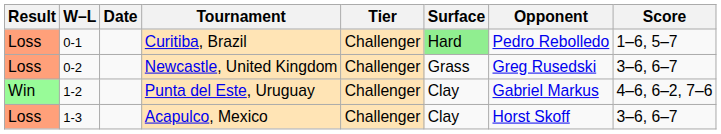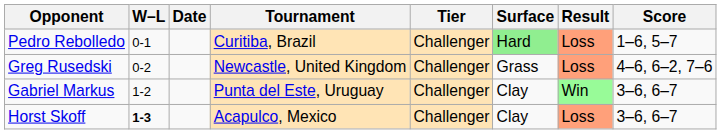 <table class="sortable wikitable">
 <tr>
-<th>Result</th>
+<th>Opponent</th>
 <th class="unsortable">W–L</th>
 <th>Date</th>
 <th>Tournament</th>
 <th>Tier</th>
 <th>Surface</th>
-<th>Opponent</th>
+<th>Result</th>
 <th class="unsortable">Score</th>
 </tr>
 <tr>
-<td style="background:#ffa07a;">Loss</td>
+<td> <a href='#'>Pedro Rebolledo</a></td>
 <td><small>0-1</small></td>
 <td></td>
 <td style="background:moccasin;"><a href='#'>Curitiba</a>, Brazil</td>
 <td style="background:moccasin;">Challenger</td>
 <td style="background: lightgreen;">Hard</td>
-<td> <a href='#'>Pedro Rebolledo</a></td>
+<td style="background:#ffa07a;">Loss</td>
 <td>1–6, 5–7</td>
 </tr>
 <tr>
-<td style="background:#ffa07a;">Loss</td>
+<td> <a href='#'>Greg Rusedski</a></td>
 <td><small>0-2</small></td>
 <td></td>
 <td style="background:moccasin;"><a href='#'>Newcastle</a>, United Kingdom</td>
 <td style="background:moccasin;">Challenger</td>
 <td>Grass</td>
-<td> <a href='#'>Greg Rusedski</a></td>
-<td>3–6, 6–7</td>
+<td style="background:#ffa07a;">Loss</td>
+<td>4–6, 6–2, 7–6</td>
 </tr>
 <tr>
-<td style="background:#98fb98;">Win</td>
+<td> <a href='#'>Gabriel Markus</a></td>
 <td><small>1-2</small></td>
 <td></td>
 <td style="background:moccasin;"><a href='#'>Punta del Este</a>, Uruguay</td>
 <td style="background:moccasin;">Challenger</td>
 <td>Clay</td>
-<td> <a href='#'>Gabriel Markus</a></td>
-<td>4–6, 6–2, 7–6</td>
+<td style="background:#98fb98;">Win</td>
+<td>3–6, 6–7</td>
 </tr>
 <tr>
-<td style="background:#ffa07a;">Loss</td>
-<td><small>1-3</small></td>
+<td> <a href='#'>Horst Skoff</a></td>
+<td><strong><small>1-3</small></strong></td>
 <td></td>
 <td style="background:moccasin;"><a href='#'>Acapulco</a>, Mexico</td>
 <td style="background:moccasin;">Challenger</td>
 <td>Clay</td>
-<td> <a href='#'>Horst Skoff</a></td>
+<td style="background:#ffa07a;">Loss</td>
 <td>3–6, 6–7</td>
 </tr>
 </table>
